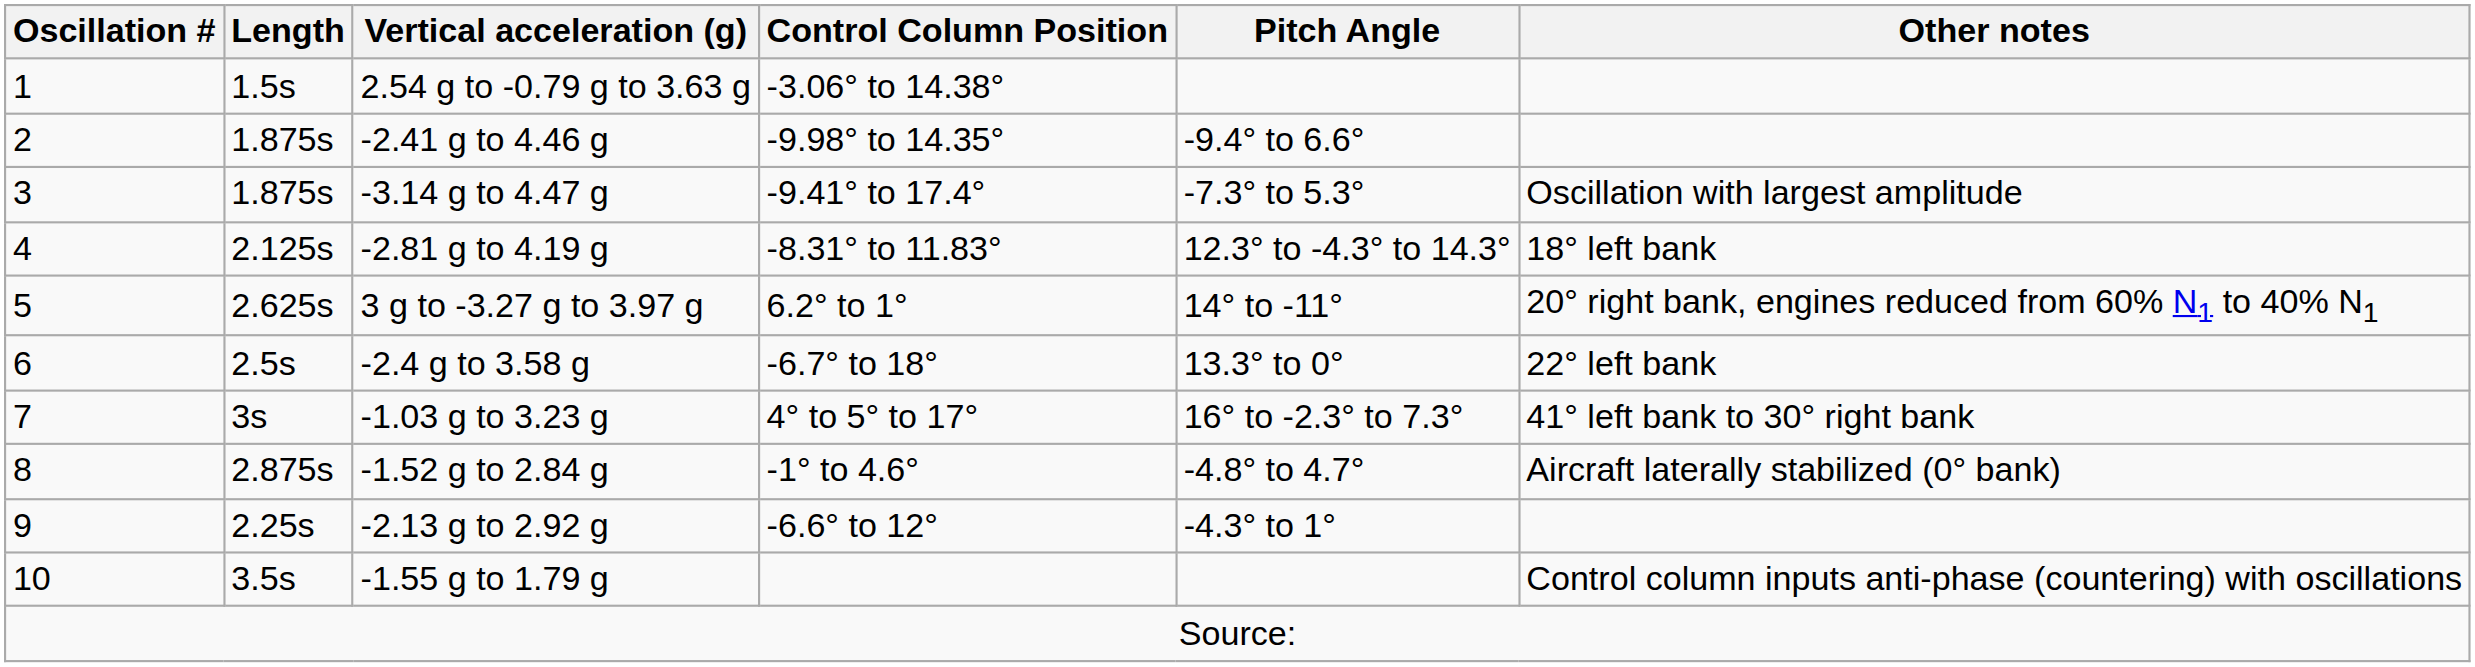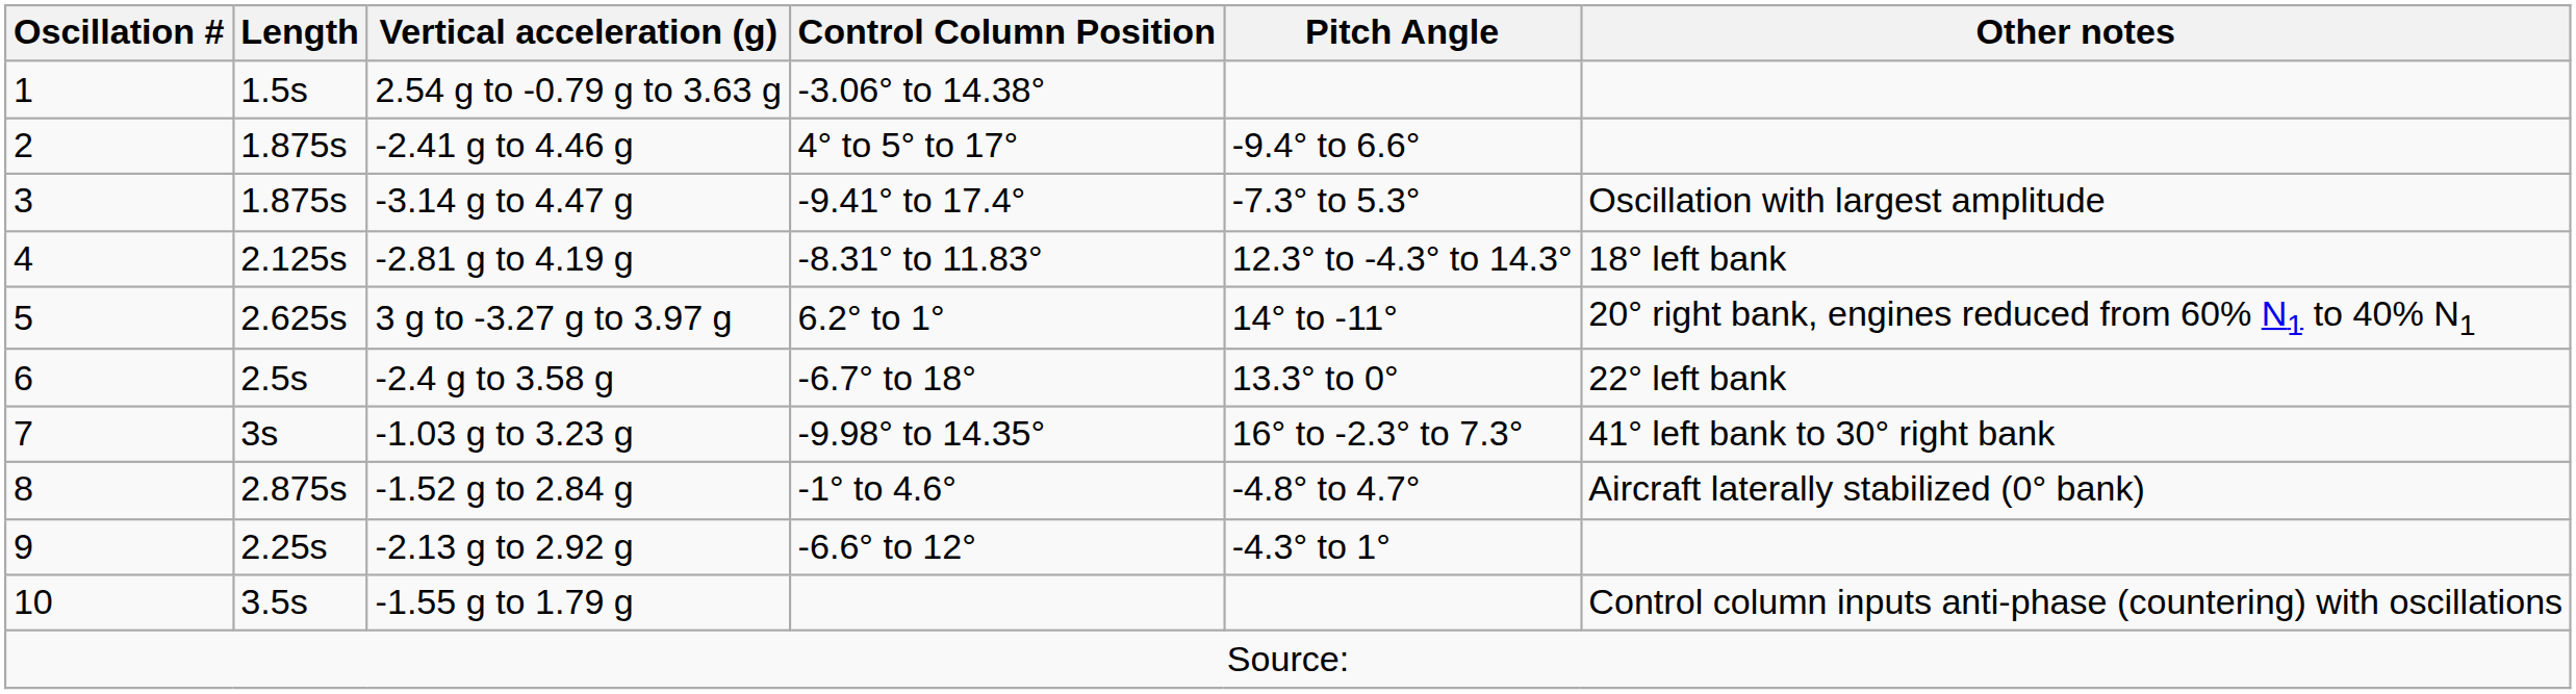 <table class="wikitable">
 <tr>
 <th>Oscillation #</th>
 <th>Length</th>
 <th>Vertical acceleration (g)</th>
 <th>Control Column Position</th>
 <th>Pitch Angle</th>
 <th>Other notes</th>
 </tr>
 <tr>
 <td>1</td>
 <td>1.5s</td>
 <td>2.54 g to -0.79 g to 3.63 g</td>
 <td>-3.06° to 14.38°</td>
 <td></td>
 <td></td>
 </tr>
 <tr>
 <td>2</td>
 <td>1.875s</td>
 <td>-2.41 g to 4.46 g</td>
-<td>-9.98° to 14.35°</td>
+<td>4° to 5° to 17°</td>
 <td>-9.4° to 6.6°</td>
 <td></td>
 </tr>
 <tr>
 <td>3</td>
 <td>1.875s</td>
 <td>-3.14 g to 4.47 g</td>
 <td>-9.41° to 17.4°</td>
 <td>-7.3° to 5.3°</td>
 <td>Oscillation with largest amplitude</td>
 </tr>
 <tr>
 <td>4</td>
 <td>2.125s</td>
 <td>-2.81 g to 4.19 g</td>
 <td>-8.31° to 11.83°</td>
 <td>12.3° to -4.3° to 14.3°</td>
 <td>18° left bank</td>
 </tr>
 <tr>
 <td>5</td>
 <td>2.625s</td>
 <td>3 g to -3.27 g to 3.97 g</td>
 <td>6.2° to 1°</td>
 <td>14° to -11°</td>
 <td>20° right bank, engines reduced from 60% <a href='#'>N<sub>1</sub></a> to 40% N<sub>1</sub></td>
 </tr>
 <tr>
 <td>6</td>
 <td>2.5s</td>
 <td>-2.4 g to 3.58 g</td>
 <td>-6.7° to 18°</td>
 <td>13.3° to 0°</td>
 <td>22° left bank</td>
 </tr>
 <tr>
 <td>7</td>
 <td>3s</td>
 <td>-1.03 g to 3.23 g</td>
-<td>4° to 5° to 17°</td>
+<td>-9.98° to 14.35°</td>
 <td>16° to -2.3° to 7.3°</td>
 <td>41° left bank to 30° right bank</td>
 </tr>
 <tr>
 <td>8</td>
 <td>2.875s</td>
 <td>-1.52 g to 2.84 g</td>
 <td>-1° to 4.6°</td>
 <td>-4.8° to 4.7°</td>
 <td>Aircraft laterally stabilized (0° bank)</td>
 </tr>
 <tr>
 <td>9</td>
 <td>2.25s</td>
 <td>-2.13 g to 2.92 g</td>
 <td>-6.6° to 12°</td>
 <td>-4.3° to 1°</td>
 <td></td>
 </tr>
 <tr>
 <td>10</td>
 <td>3.5s</td>
 <td>-1.55 g to 1.79 g</td>
 <td></td>
 <td></td>
 <td>Control column inputs anti-phase (countering) with oscillations</td>
 </tr>
 <tr>
 <td colspan=6 style="text-align: center;">Source:</td>
 </tr>
 </table>
